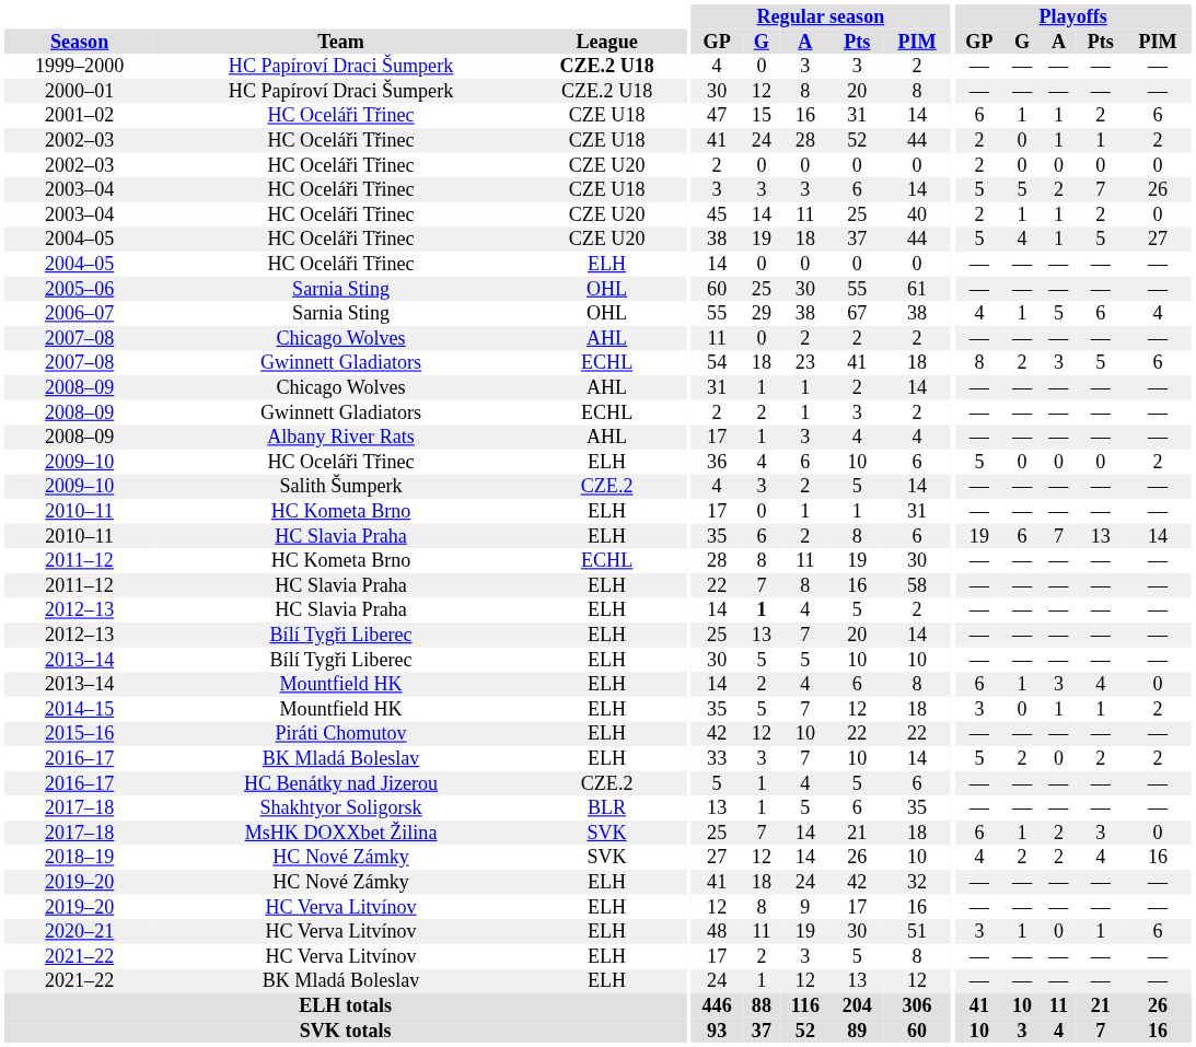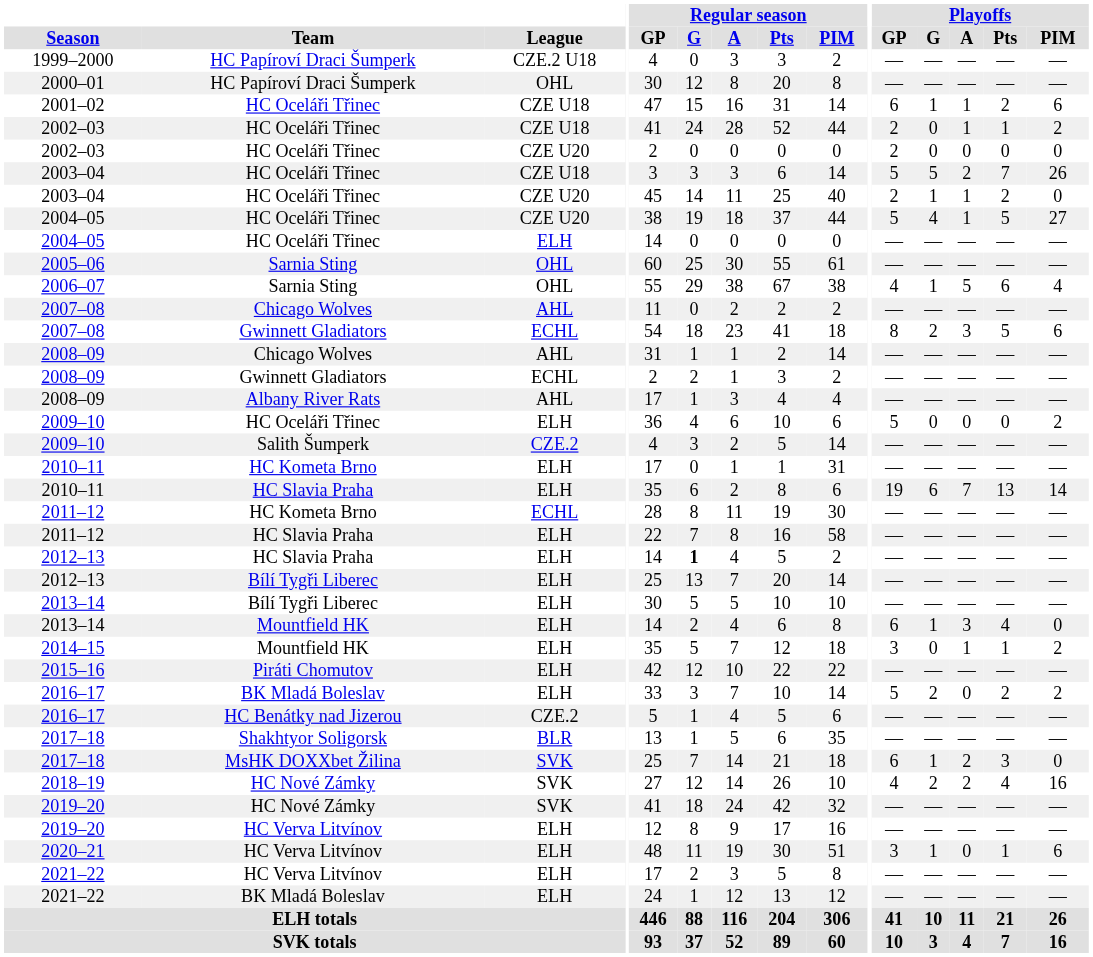 <table border="0" cellpadding="1" cellspacing="0" style="text-align:center; width:60em">
 <tr bgcolor="#e0e0e0">
 <th colspan="3" bgcolor="#ffffff"></th>
 <th rowspan="99" bgcolor="#ffffff"></th>
 <th colspan="5"><a href='#'>Regular season</a></th>
 <th rowspan="99" bgcolor="#ffffff"></th>
 <th colspan="5"><a href='#'>Playoffs</a></th>
 </tr>
 <tr bgcolor="#e0e0e0">
 <th><a href='#'>Season</a></th>
 <th>Team</th>
 <th>League</th>
 <th>GP</th>
 <th><a href='#'>G</a></th>
 <th><a href='#'>A</a></th>
 <th><a href='#'>Pts</a></th>
 <th><a href='#'>PIM</a></th>
 <th>GP</th>
 <th>G</th>
 <th>A</th>
 <th>Pts</th>
 <th>PIM</th>
 </tr>
 <tr>
 <td>1999–2000</td>
 <td><a href='#'>HC Papíroví Draci Šumperk</a></td>
-<td><strong>CZE.2 U18</strong></td>
+<td>CZE.2 U18</td>
 <td>4</td>
 <td>0</td>
 <td>3</td>
 <td>3</td>
 <td>2</td>
 <td>—</td>
 <td>—</td>
 <td>—</td>
 <td>—</td>
 <td>—</td>
 </tr>
 <tr bgcolor="#f0f0f0">
 <td>2000–01</td>
 <td>HC Papíroví Draci Šumperk</td>
-<td>CZE.2 U18</td>
+<td>OHL</td>
 <td>30</td>
 <td>12</td>
 <td>8</td>
 <td>20</td>
 <td>8</td>
 <td>—</td>
 <td>—</td>
 <td>—</td>
 <td>—</td>
 <td>—</td>
 </tr>
 <tr>
 <td>2001–02</td>
 <td><a href='#'>HC Oceláři Třinec</a></td>
 <td>CZE U18</td>
 <td>47</td>
 <td>15</td>
 <td>16</td>
 <td>31</td>
 <td>14</td>
 <td>6</td>
 <td>1</td>
 <td>1</td>
 <td>2</td>
 <td>6</td>
 </tr>
 <tr bgcolor="#f0f0f0">
 <td>2002–03</td>
 <td>HC Oceláři Třinec</td>
 <td>CZE U18</td>
 <td>41</td>
 <td>24</td>
 <td>28</td>
 <td>52</td>
 <td>44</td>
 <td>2</td>
 <td>0</td>
 <td>1</td>
 <td>1</td>
 <td>2</td>
 </tr>
 <tr>
 <td>2002–03</td>
 <td>HC Oceláři Třinec</td>
 <td>CZE U20</td>
 <td>2</td>
 <td>0</td>
 <td>0</td>
 <td>0</td>
 <td>0</td>
 <td>2</td>
 <td>0</td>
 <td>0</td>
 <td>0</td>
 <td>0</td>
 </tr>
 <tr bgcolor="#f0f0f0">
 <td>2003–04</td>
 <td>HC Oceláři Třinec</td>
 <td>CZE U18</td>
 <td>3</td>
 <td>3</td>
 <td>3</td>
 <td>6</td>
 <td>14</td>
 <td>5</td>
 <td>5</td>
 <td>2</td>
 <td>7</td>
 <td>26</td>
 </tr>
 <tr>
 <td>2003–04</td>
 <td>HC Oceláři Třinec</td>
 <td>CZE U20</td>
 <td>45</td>
 <td>14</td>
 <td>11</td>
 <td>25</td>
 <td>40</td>
 <td>2</td>
 <td>1</td>
 <td>1</td>
 <td>2</td>
 <td>0</td>
 </tr>
 <tr bgcolor="#f0f0f0">
 <td>2004–05</td>
 <td>HC Oceláři Třinec</td>
 <td>CZE U20</td>
 <td>38</td>
 <td>19</td>
 <td>18</td>
 <td>37</td>
 <td>44</td>
 <td>5</td>
 <td>4</td>
 <td>1</td>
 <td>5</td>
 <td>27</td>
 </tr>
 <tr>
 <td><a href='#'>2004–05</a></td>
 <td>HC Oceláři Třinec</td>
 <td><a href='#'>ELH</a></td>
 <td>14</td>
 <td>0</td>
 <td>0</td>
 <td>0</td>
 <td>0</td>
 <td>—</td>
 <td>—</td>
 <td>—</td>
 <td>—</td>
 <td>—</td>
 </tr>
 <tr bgcolor="#f0f0f0">
 <td><a href='#'>2005–06</a></td>
 <td><a href='#'>Sarnia Sting</a></td>
 <td><a href='#'>OHL</a></td>
 <td>60</td>
 <td>25</td>
 <td>30</td>
 <td>55</td>
 <td>61</td>
 <td>—</td>
 <td>—</td>
 <td>—</td>
 <td>—</td>
 <td>—</td>
 </tr>
 <tr>
 <td><a href='#'>2006–07</a></td>
 <td>Sarnia Sting</td>
 <td>OHL</td>
 <td>55</td>
 <td>29</td>
 <td>38</td>
 <td>67</td>
 <td>38</td>
 <td>4</td>
 <td>1</td>
 <td>5</td>
 <td>6</td>
 <td>4</td>
 </tr>
 <tr bgcolor="#f0f0f0">
 <td><a href='#'>2007–08</a></td>
 <td><a href='#'>Chicago Wolves</a></td>
 <td><a href='#'>AHL</a></td>
 <td>11</td>
 <td>0</td>
 <td>2</td>
 <td>2</td>
 <td>2</td>
 <td>—</td>
 <td>—</td>
 <td>—</td>
 <td>—</td>
 <td>—</td>
 </tr>
 <tr>
 <td><a href='#'>2007–08</a></td>
 <td><a href='#'>Gwinnett Gladiators</a></td>
 <td><a href='#'>ECHL</a></td>
 <td>54</td>
 <td>18</td>
 <td>23</td>
 <td>41</td>
 <td>18</td>
 <td>8</td>
 <td>2</td>
 <td>3</td>
 <td>5</td>
 <td>6</td>
 </tr>
 <tr bgcolor="#f0f0f0">
 <td><a href='#'>2008–09</a></td>
 <td>Chicago Wolves</td>
 <td>AHL</td>
 <td>31</td>
 <td>1</td>
 <td>1</td>
 <td>2</td>
 <td>14</td>
 <td>—</td>
 <td>—</td>
 <td>—</td>
 <td>—</td>
 <td>—</td>
 </tr>
 <tr>
 <td><a href='#'>2008–09</a></td>
 <td>Gwinnett Gladiators</td>
 <td>ECHL</td>
 <td>2</td>
 <td>2</td>
 <td>1</td>
 <td>3</td>
 <td>2</td>
 <td>—</td>
 <td>—</td>
 <td>—</td>
 <td>—</td>
 <td>—</td>
 </tr>
 <tr bgcolor="#f0f0f0">
 <td>2008–09</td>
 <td><a href='#'>Albany River Rats</a></td>
 <td>AHL</td>
 <td>17</td>
 <td>1</td>
 <td>3</td>
 <td>4</td>
 <td>4</td>
 <td>—</td>
 <td>—</td>
 <td>—</td>
 <td>—</td>
 <td>—</td>
 </tr>
 <tr>
 <td><a href='#'>2009–10</a></td>
 <td>HC Oceláři Třinec</td>
 <td>ELH</td>
 <td>36</td>
 <td>4</td>
 <td>6</td>
 <td>10</td>
 <td>6</td>
 <td>5</td>
 <td>0</td>
 <td>0</td>
 <td>0</td>
 <td>2</td>
 </tr>
 <tr bgcolor="#f0f0f0">
 <td><a href='#'>2009–10</a></td>
 <td>Salith Šumperk</td>
 <td><a href='#'>CZE.2</a></td>
 <td>4</td>
 <td>3</td>
 <td>2</td>
 <td>5</td>
 <td>14</td>
 <td>—</td>
 <td>—</td>
 <td>—</td>
 <td>—</td>
 <td>—</td>
 </tr>
 <tr>
 <td><a href='#'>2010–11</a></td>
 <td><a href='#'>HC Kometa Brno</a></td>
 <td>ELH</td>
 <td>17</td>
 <td>0</td>
 <td>1</td>
 <td>1</td>
 <td>31</td>
 <td>—</td>
 <td>—</td>
 <td>—</td>
 <td>—</td>
 <td>—</td>
 </tr>
 <tr bgcolor="#f0f0f0">
 <td>2010–11</td>
 <td><a href='#'>HC Slavia Praha</a></td>
 <td>ELH</td>
 <td>35</td>
 <td>6</td>
 <td>2</td>
 <td>8</td>
 <td>6</td>
 <td>19</td>
 <td>6</td>
 <td>7</td>
 <td>13</td>
 <td>14</td>
 </tr>
 <tr>
 <td><a href='#'>2011–12</a></td>
 <td>HC Kometa Brno</td>
 <td><a href='#'>ECHL</a></td>
 <td>28</td>
 <td>8</td>
 <td>11</td>
 <td>19</td>
 <td>30</td>
 <td>—</td>
 <td>—</td>
 <td>—</td>
 <td>—</td>
 <td>—</td>
 </tr>
 <tr bgcolor="#f0f0f0">
 <td>2011–12</td>
 <td>HC Slavia Praha</td>
 <td>ELH</td>
 <td>22</td>
 <td>7</td>
 <td>8</td>
 <td>16</td>
 <td>58</td>
 <td>—</td>
 <td>—</td>
 <td>—</td>
 <td>—</td>
 <td>—</td>
 </tr>
 <tr>
 <td><a href='#'>2012–13</a></td>
 <td>HC Slavia Praha</td>
 <td>ELH</td>
 <td>14</td>
 <td><strong>1</strong></td>
 <td>4</td>
 <td>5</td>
 <td>2</td>
 <td>—</td>
 <td>—</td>
 <td>—</td>
 <td>—</td>
 <td>—</td>
 </tr>
 <tr bgcolor="#f0f0f0">
 <td>2012–13</td>
 <td><a href='#'>Bílí Tygři Liberec</a></td>
 <td>ELH</td>
 <td>25</td>
 <td>13</td>
 <td>7</td>
 <td>20</td>
 <td>14</td>
 <td>—</td>
 <td>—</td>
 <td>—</td>
 <td>—</td>
 <td>—</td>
 </tr>
 <tr>
 <td><a href='#'>2013–14</a></td>
 <td>Bílí Tygři Liberec</td>
 <td>ELH</td>
 <td>30</td>
 <td>5</td>
 <td>5</td>
 <td>10</td>
 <td>10</td>
 <td>—</td>
 <td>—</td>
 <td>—</td>
 <td>—</td>
 <td>—</td>
 </tr>
 <tr bgcolor="#f0f0f0">
 <td>2013–14</td>
 <td><a href='#'>Mountfield HK</a></td>
 <td>ELH</td>
 <td>14</td>
 <td>2</td>
 <td>4</td>
 <td>6</td>
 <td>8</td>
 <td>6</td>
 <td>1</td>
 <td>3</td>
 <td>4</td>
 <td>0</td>
 </tr>
 <tr>
 <td><a href='#'>2014–15</a></td>
 <td>Mountfield HK</td>
 <td>ELH</td>
 <td>35</td>
 <td>5</td>
 <td>7</td>
 <td>12</td>
 <td>18</td>
 <td>3</td>
 <td>0</td>
 <td>1</td>
 <td>1</td>
 <td>2</td>
 </tr>
 <tr bgcolor="#f0f0f0">
 <td><a href='#'>2015–16</a></td>
 <td><a href='#'>Piráti Chomutov</a></td>
 <td>ELH</td>
 <td>42</td>
 <td>12</td>
 <td>10</td>
 <td>22</td>
 <td>22</td>
 <td>—</td>
 <td>—</td>
 <td>—</td>
 <td>—</td>
 <td>—</td>
 </tr>
 <tr>
 <td><a href='#'>2016–17</a></td>
 <td><a href='#'>BK Mladá Boleslav</a></td>
 <td>ELH</td>
 <td>33</td>
 <td>3</td>
 <td>7</td>
 <td>10</td>
 <td>14</td>
 <td>5</td>
 <td>2</td>
 <td>0</td>
 <td>2</td>
 <td>2</td>
 </tr>
 <tr bgcolor="#f0f0f0">
 <td><a href='#'>2016–17</a></td>
 <td><a href='#'>HC Benátky nad Jizerou</a></td>
 <td>CZE.2</td>
 <td>5</td>
 <td>1</td>
 <td>4</td>
 <td>5</td>
 <td>6</td>
 <td>—</td>
 <td>—</td>
 <td>—</td>
 <td>—</td>
 <td>—</td>
 </tr>
 <tr>
 <td><a href='#'>2017–18</a></td>
 <td><a href='#'>Shakhtyor Soligorsk</a></td>
 <td><a href='#'>BLR</a></td>
 <td>13</td>
 <td>1</td>
 <td>5</td>
 <td>6</td>
 <td>35</td>
 <td>—</td>
 <td>—</td>
 <td>—</td>
 <td>—</td>
 <td>—</td>
 </tr>
 <tr bgcolor="#f0f0f0">
 <td><a href='#'>2017–18</a></td>
 <td><a href='#'>MsHK DOXXbet Žilina</a></td>
 <td><a href='#'>SVK</a></td>
 <td>25</td>
 <td>7</td>
 <td>14</td>
 <td>21</td>
 <td>18</td>
 <td>6</td>
 <td>1</td>
 <td>2</td>
 <td>3</td>
 <td>0</td>
 </tr>
 <tr>
 <td><a href='#'>2018–19</a></td>
 <td><a href='#'>HC Nové Zámky</a></td>
 <td>SVK</td>
 <td>27</td>
 <td>12</td>
 <td>14</td>
 <td>26</td>
 <td>10</td>
 <td>4</td>
 <td>2</td>
 <td>2</td>
 <td>4</td>
 <td>16</td>
 </tr>
 <tr bgcolor="#f0f0f0">
 <td><a href='#'>2019–20</a></td>
 <td>HC Nové Zámky</td>
-<td>ELH</td>
+<td>SVK</td>
 <td>41</td>
 <td>18</td>
 <td>24</td>
 <td>42</td>
 <td>32</td>
 <td>—</td>
 <td>—</td>
 <td>—</td>
 <td>—</td>
 <td>—</td>
 </tr>
 <tr>
 <td><a href='#'>2019–20</a></td>
 <td><a href='#'>HC Verva Litvínov</a></td>
 <td>ELH</td>
 <td>12</td>
 <td>8</td>
 <td>9</td>
 <td>17</td>
 <td>16</td>
 <td>—</td>
 <td>—</td>
 <td>—</td>
 <td>—</td>
 <td>—</td>
 </tr>
 <tr bgcolor="#f0f0f0">
 <td><a href='#'>2020–21</a></td>
 <td>HC Verva Litvínov</td>
 <td>ELH</td>
 <td>48</td>
 <td>11</td>
 <td>19</td>
 <td>30</td>
 <td>51</td>
 <td>3</td>
 <td>1</td>
 <td>0</td>
 <td>1</td>
 <td>6</td>
 </tr>
 <tr>
 <td><a href='#'>2021–22</a></td>
 <td>HC Verva Litvínov</td>
 <td>ELH</td>
 <td>17</td>
 <td>2</td>
 <td>3</td>
 <td>5</td>
 <td>8</td>
 <td>—</td>
 <td>—</td>
 <td>—</td>
 <td>—</td>
 <td>—</td>
 </tr>
 <tr bgcolor="#f0f0f0">
 <td>2021–22</td>
 <td>BK Mladá Boleslav</td>
 <td>ELH</td>
 <td>24</td>
 <td>1</td>
 <td>12</td>
 <td>13</td>
 <td>12</td>
 <td>—</td>
 <td>—</td>
 <td>—</td>
 <td>—</td>
 <td>—</td>
 </tr>
 <tr bgcolor="#e0e0e0">
 <th colspan="3">ELH totals</th>
 <th>446</th>
 <th>88</th>
 <th>116</th>
 <th>204</th>
 <th>306</th>
 <th>41</th>
 <th>10</th>
 <th>11</th>
 <th>21</th>
 <th>26</th>
 </tr>
 <tr bgcolor="#e0e0e0">
 <th colspan="3">SVK totals</th>
 <th>93</th>
 <th>37</th>
 <th>52</th>
 <th>89</th>
 <th>60</th>
 <th>10</th>
 <th>3</th>
 <th>4</th>
 <th>7</th>
 <th>16</th>
 </tr>
 </table>
